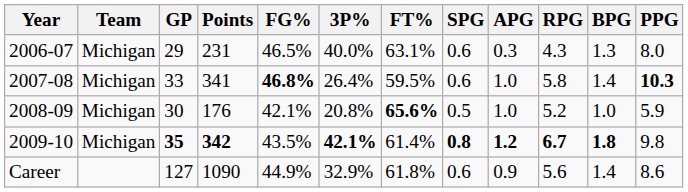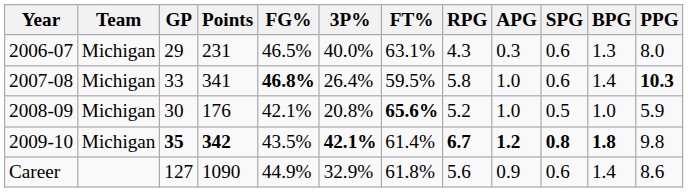 <table class="wikitable">
 <tr>
 <th>Year</th>
 <th>Team</th>
 <th>GP</th>
 <th>Points</th>
 <th>FG%</th>
 <th>3P%</th>
 <th>FT%</th>
+<th>RPG</th>
+<th>APG</th>
 <th>SPG</th>
-<th>APG</th>
-<th>RPG</th>
 <th>BPG</th>
 <th>PPG</th>
 </tr>
 <tr>
 <td>2006-07</td>
 <td>Michigan</td>
 <td>29</td>
 <td>231</td>
 <td>46.5%</td>
 <td>40.0%</td>
 <td>63.1%</td>
+<td>4.3</td>
+<td>0.3</td>
 <td>0.6</td>
-<td>0.3</td>
-<td>4.3</td>
 <td>1.3</td>
 <td>8.0</td>
 </tr>
 <tr>
 <td>2007-08</td>
 <td>Michigan</td>
 <td>33</td>
 <td>341</td>
 <td><strong>46.8%</strong></td>
 <td>26.4%</td>
 <td>59.5%</td>
+<td>5.8</td>
+<td>1.0</td>
 <td>0.6</td>
-<td>1.0</td>
-<td>5.8</td>
 <td>1.4</td>
 <td><strong>10.3</strong></td>
 </tr>
 <tr>
 <td>2008-09</td>
 <td>Michigan</td>
 <td>30</td>
 <td>176</td>
 <td>42.1%</td>
 <td>20.8%</td>
 <td><strong>65.6%</strong></td>
+<td>5.2</td>
+<td>1.0</td>
 <td>0.5</td>
-<td>1.0</td>
-<td>5.2</td>
 <td>1.0</td>
 <td>5.9</td>
 </tr>
 <tr>
 <td>2009-10</td>
 <td>Michigan</td>
 <td><strong>35</strong></td>
 <td><strong>342</strong></td>
 <td>43.5%</td>
 <td><strong>42.1%</strong></td>
 <td>61.4%</td>
+<td><strong>6.7</strong></td>
+<td><strong>1.2</strong></td>
 <td><strong>0.8</strong></td>
-<td><strong>1.2</strong></td>
-<td><strong>6.7</strong></td>
 <td><strong>1.8</strong></td>
 <td>9.8</td>
 </tr>
 <tr>
 <td>Career</td>
 <td></td>
 <td>127</td>
 <td>1090</td>
 <td>44.9%</td>
 <td>32.9%</td>
 <td>61.8%</td>
+<td>5.6</td>
+<td>0.9</td>
 <td>0.6</td>
-<td>0.9</td>
-<td>5.6</td>
 <td>1.4</td>
 <td>8.6</td>
 </tr>
 </table>
